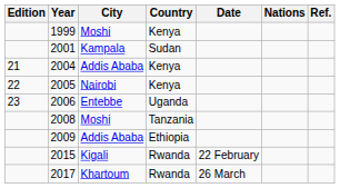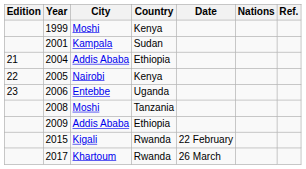 <table class="wikitable">
 <tr>
 <th>Edition</th>
 <th>Year</th>
 <th>City</th>
 <th>Country</th>
 <th>Date</th>
 <th>Nations</th>
 <th>Ref.</th>
 </tr>
 <tr>
 <td></td>
 <td>1999</td>
 <td><a href='#'>Moshi</a></td>
 <td>Kenya</td>
 <td></td>
 <td></td>
 <td></td>
 </tr>
 <tr>
 <td></td>
 <td>2001</td>
 <td><a href='#'>Kampala</a></td>
 <td>Sudan</td>
 <td></td>
 <td></td>
 <td></td>
 </tr>
 <tr>
 <td>21</td>
 <td>2004</td>
 <td><a href='#'>Addis Ababa</a></td>
-<td>Kenya</td>
+<td>Ethiopia</td>
 <td></td>
 <td></td>
 <td></td>
 </tr>
 <tr>
 <td>22</td>
 <td>2005</td>
 <td><a href='#'>Nairobi</a></td>
 <td>Kenya</td>
 <td></td>
 <td></td>
 <td></td>
 </tr>
 <tr>
 <td>23</td>
 <td>2006</td>
 <td><a href='#'>Entebbe</a></td>
 <td>Uganda</td>
 <td></td>
 <td></td>
 <td></td>
 </tr>
 <tr>
 <td></td>
 <td>2008</td>
 <td><a href='#'>Moshi</a></td>
 <td>Tanzania</td>
 <td></td>
 <td></td>
 <td></td>
 </tr>
 <tr>
 <td></td>
 <td>2009</td>
 <td><a href='#'>Addis Ababa</a></td>
 <td>Ethiopia</td>
 <td></td>
 <td></td>
 <td></td>
 </tr>
 <tr>
 <td></td>
 <td>2015</td>
 <td><a href='#'>Kigali</a></td>
 <td>Rwanda</td>
 <td>22 February</td>
 <td></td>
 <td></td>
 </tr>
 <tr>
 <td></td>
 <td>2017</td>
 <td><a href='#'>Khartoum</a></td>
 <td>Rwanda</td>
 <td>26 March</td>
 <td></td>
 <td></td>
 </tr>
 </table>
